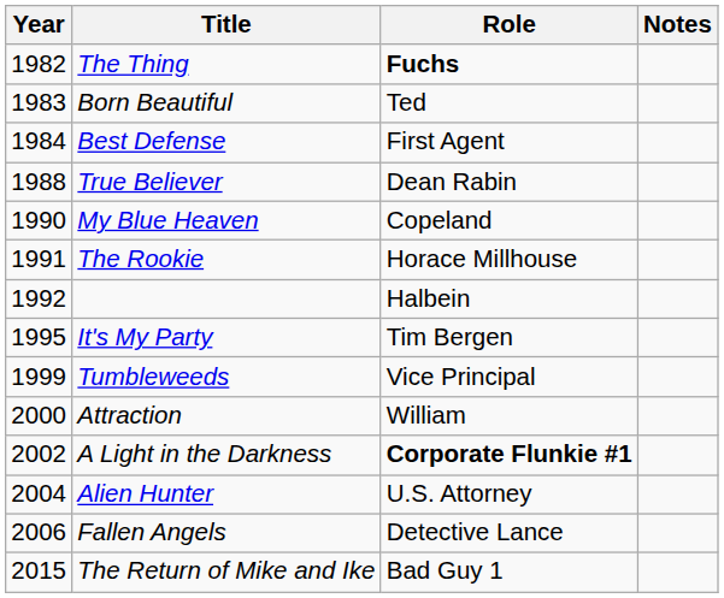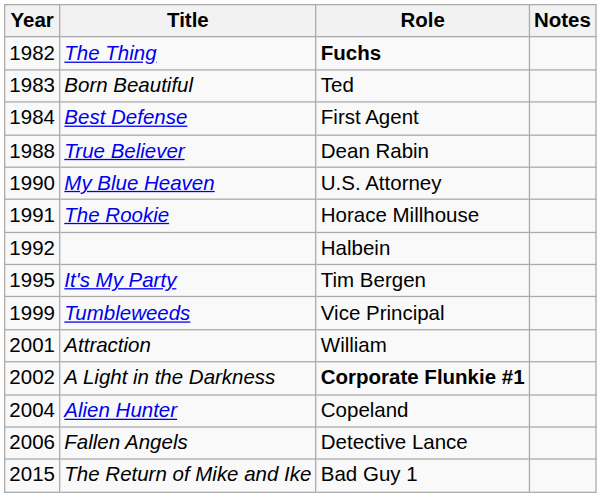 <table class="wikitable">
 <tr>
 <th>Year</th>
 <th>Title</th>
 <th>Role</th>
 <th>Notes</th>
 </tr>
 <tr>
 <td>1982</td>
 <td><em><a href='#'>The Thing</a></em></td>
 <td><strong>Fuchs</strong></td>
 <td></td>
 </tr>
 <tr>
 <td>1983</td>
 <td><em>Born Beautiful</em></td>
 <td>Ted</td>
 <td></td>
 </tr>
 <tr>
 <td>1984</td>
 <td><em><a href='#'>Best Defense</a></em></td>
 <td>First Agent</td>
 <td></td>
 </tr>
 <tr>
 <td>1988</td>
 <td><em><a href='#'>True Believer</a></em></td>
 <td>Dean Rabin</td>
 <td></td>
 </tr>
 <tr>
 <td>1990</td>
 <td><em><a href='#'>My Blue Heaven</a></em></td>
-<td>Copeland</td>
+<td>U.S. Attorney</td>
 <td></td>
 </tr>
 <tr>
 <td>1991</td>
 <td><em><a href='#'>The Rookie</a></em></td>
 <td>Horace Millhouse</td>
 <td></td>
 </tr>
 <tr>
 <td>1992</td>
 <td><em></em></td>
 <td>Halbein</td>
 <td></td>
 </tr>
 <tr>
 <td>1995</td>
 <td><em><a href='#'>It's My Party</a></em></td>
 <td>Tim Bergen</td>
 <td></td>
 </tr>
 <tr>
 <td>1999</td>
 <td><em><a href='#'>Tumbleweeds</a></em></td>
 <td>Vice Principal</td>
 <td></td>
 </tr>
 <tr>
-<td>2000</td>
+<td>2001</td>
 <td><em>Attraction</em></td>
 <td>William</td>
 <td></td>
 </tr>
 <tr>
 <td>2002</td>
 <td><em>A Light in the Darkness</em></td>
 <td><strong>Corporate Flunkie #1</strong></td>
 <td></td>
 </tr>
 <tr>
 <td>2004</td>
 <td><em><a href='#'>Alien Hunter</a></em></td>
-<td>U.S. Attorney</td>
+<td>Copeland</td>
 <td></td>
 </tr>
 <tr>
 <td>2006</td>
 <td><em>Fallen Angels</em></td>
 <td>Detective Lance</td>
 <td></td>
 </tr>
 <tr>
 <td>2015</td>
 <td><em>The Return of Mike and Ike</em></td>
 <td>Bad Guy 1</td>
 <td></td>
 </tr>
 </table>
